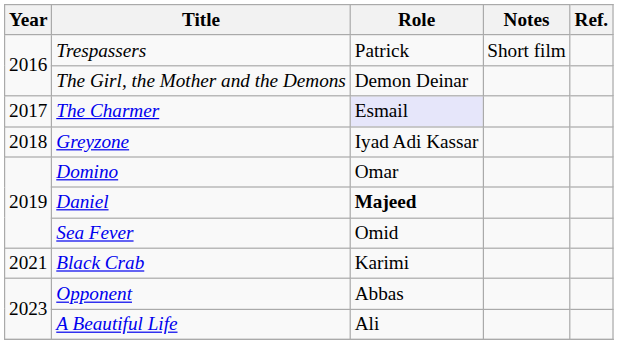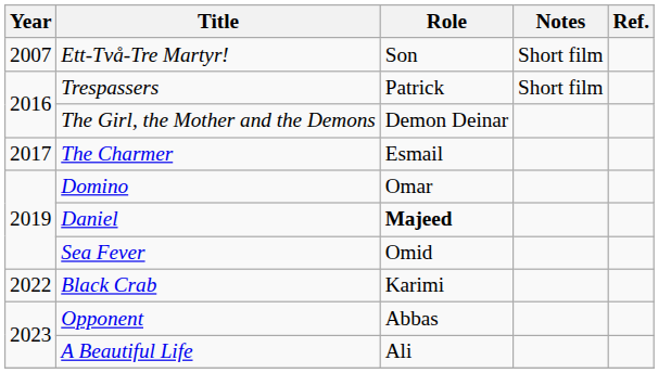 <table class="wikitable sortable">
 <tr>
 <th>Year</th>
 <th>Title</th>
 <th>Role</th>
 <th class="unsortable">Notes</th>
 <th class="unsortable">Ref.</th>
+</tr>
+<tr>
+<td>2007</td>
+<td><em>Ett-Två-Tre Martyr!</em></td>
+<td>Son</td>
+<td>Short film</td>
+<td></td>
 </tr>
 <tr>
 <td rowspan="2">2016</td>
 <td><em>Trespassers</em></td>
 <td>Patrick</td>
 <td>Short film</td>
 <td></td>
 </tr>
 <tr>
 <td><em>The Girl, the Mother and the Demons</em></td>
 <td>Demon Deinar</td>
 <td></td>
 <td></td>
 </tr>
 <tr>
 <td>2017</td>
 <td><em><a href='#'>The Charmer</a></em></td>
-<td style="background: lavender;">Esmail</td>
-<td></td>
-<td></td>
-</tr>
-<tr>
-<td>2018</td>
-<td><em><a href='#'>Greyzone</a></em></td>
-<td>Iyad Adi Kassar</td>
+<td>Esmail</td>
 <td></td>
 <td></td>
 </tr>
 <tr>
 <td rowspan="3">2019</td>
 <td><em><a href='#'>Domino</a></em></td>
 <td>Omar</td>
 <td></td>
 <td></td>
 </tr>
 <tr>
 <td><em><a href='#'>Daniel</a></em></td>
 <td><strong>Majeed</strong></td>
 <td></td>
 <td></td>
 </tr>
 <tr>
 <td><em><a href='#'>Sea Fever</a></em></td>
 <td>Omid</td>
 <td></td>
 <td></td>
 </tr>
 <tr>
-<td>2021</td>
+<td>2022</td>
 <td><em><a href='#'>Black Crab</a></em></td>
 <td>Karimi</td>
 <td></td>
 <td></td>
 </tr>
 <tr>
 <td rowspan="2">2023</td>
 <td><em><a href='#'>Opponent</a></em></td>
 <td>Abbas</td>
 <td></td>
 <td></td>
 </tr>
 <tr>
 <td><em><a href='#'>A Beautiful Life</a></em></td>
 <td>Ali</td>
 <td></td>
 <td></td>
 </tr>
 <tr>
 </tr>
 </table>
